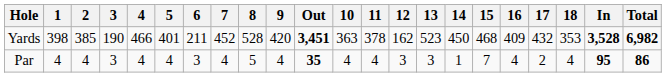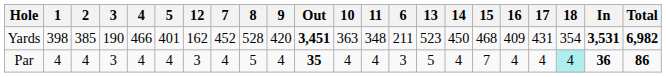 <table class="wikitable" style="text-align:center">
 <tr>
 <th align="left">Hole</th>
 <th>1</th>
 <th>2</th>
 <th>3</th>
 <th>4</th>
 <th>5</th>
-<th>6</th>
+<th>12</th>
 <th>7</th>
 <th>8</th>
 <th>9</th>
 <th>Out</th>
 <th>10</th>
 <th>11</th>
-<th>12</th>
+<th>6</th>
 <th>13</th>
 <th>14</th>
 <th>15</th>
 <th>16</th>
 <th>17</th>
 <th>18</th>
 <th>In</th>
 <th>Total</th>
 </tr>
 <tr>
 <td align="center">Yards</td>
 <td>398</td>
 <td>385</td>
 <td>190</td>
 <td>466</td>
 <td>401</td>
-<td>211</td>
+<td>162</td>
 <td>452</td>
 <td>528</td>
 <td>420</td>
 <td><strong>3,451</strong></td>
 <td>363</td>
-<td>378</td>
-<td>162</td>
+<td>348</td>
+<td>211</td>
 <td>523</td>
 <td>450</td>
 <td>468</td>
 <td>409</td>
-<td>432</td>
-<td>353</td>
-<td><strong>3,528</strong></td>
+<td>431</td>
+<td>354</td>
+<td><strong>3,531</strong></td>
 <td><strong>6,982</strong></td>
 </tr>
 <tr>
 <td align="center">Par</td>
 <td>4</td>
 <td>4</td>
 <td>3</td>
 <td>4</td>
 <td>4</td>
 <td>3</td>
 <td>4</td>
 <td>5</td>
 <td>4</td>
 <td><strong>35</strong></td>
 <td>4</td>
 <td>4</td>
 <td>3</td>
-<td>3</td>
-<td>1</td>
+<td>5</td>
+<td>4</td>
 <td>7</td>
 <td>4</td>
-<td>2</td>
 <td>4</td>
-<td><strong>95</strong></td>
+<td style="background: paleturquoise;">4</td>
+<td><strong>36</strong></td>
 <td><strong>86</strong></td>
 </tr>
 </table>
